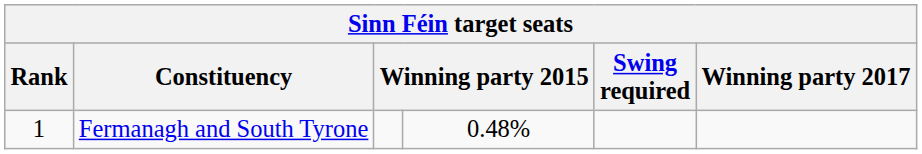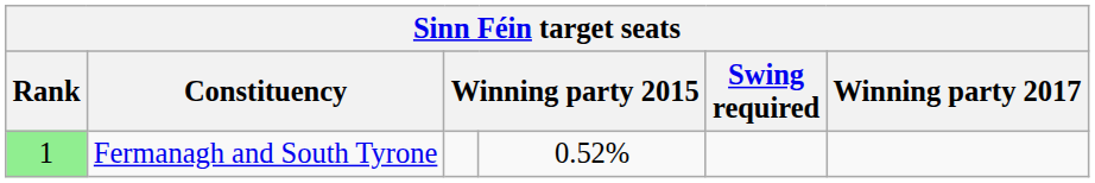 <table class="wikitable plainrowheaders sortable" style="text-align:center">
 <tr>
 <th colspan=7><a href='#'>Sinn Féin</a> target seats</th>
 </tr>
 <tr>
 <th>Rank</th>
 <th>Constituency</th>
 <th colspan=2>Winning party 2015</th>
 <th><a href='#'>Swing</a><br>required</th>
 <th colspan=2>Winning party 2017</th>
 </tr>
 <tr>
-<td>1</td>
+<td style="background: lightgreen;">1</td>
 <td><a href='#'>Fermanagh and South Tyrone</a></td>
 <td></td>
-<td>0.48%</td>
+<td>0.52%</td>
 <td></td>
 </tr>
 </table>
